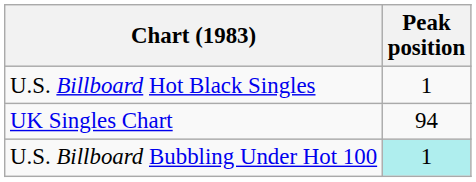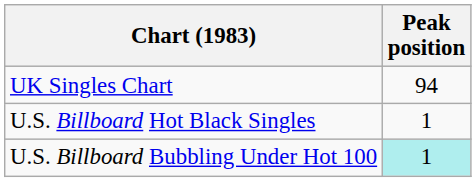 <table class="wikitable">
 <tr>
 <th>Chart (1983)</th>
 <th>Peak<br>position</th>
 </tr>
 <tr>
+<td><a href='#'>UK Singles Chart</a></td>
+<td align="center">94</td>
+</tr>
+<tr>
 <td>U.S. <em><a href='#'>Billboard</a></em> <a href='#'>Hot Black Singles</a></td>
 <td align="center">1</td>
-</tr>
-<tr>
-<td><a href='#'>UK Singles Chart</a></td>
-<td align="center">94</td>
 </tr>
 <tr>
 <td>U.S. <em>Billboard</em> <a href='#'>Bubbling Under Hot 100</a></td>
 <td align="center" style="background: paleturquoise;">1</td>
 </tr>
 </table>
